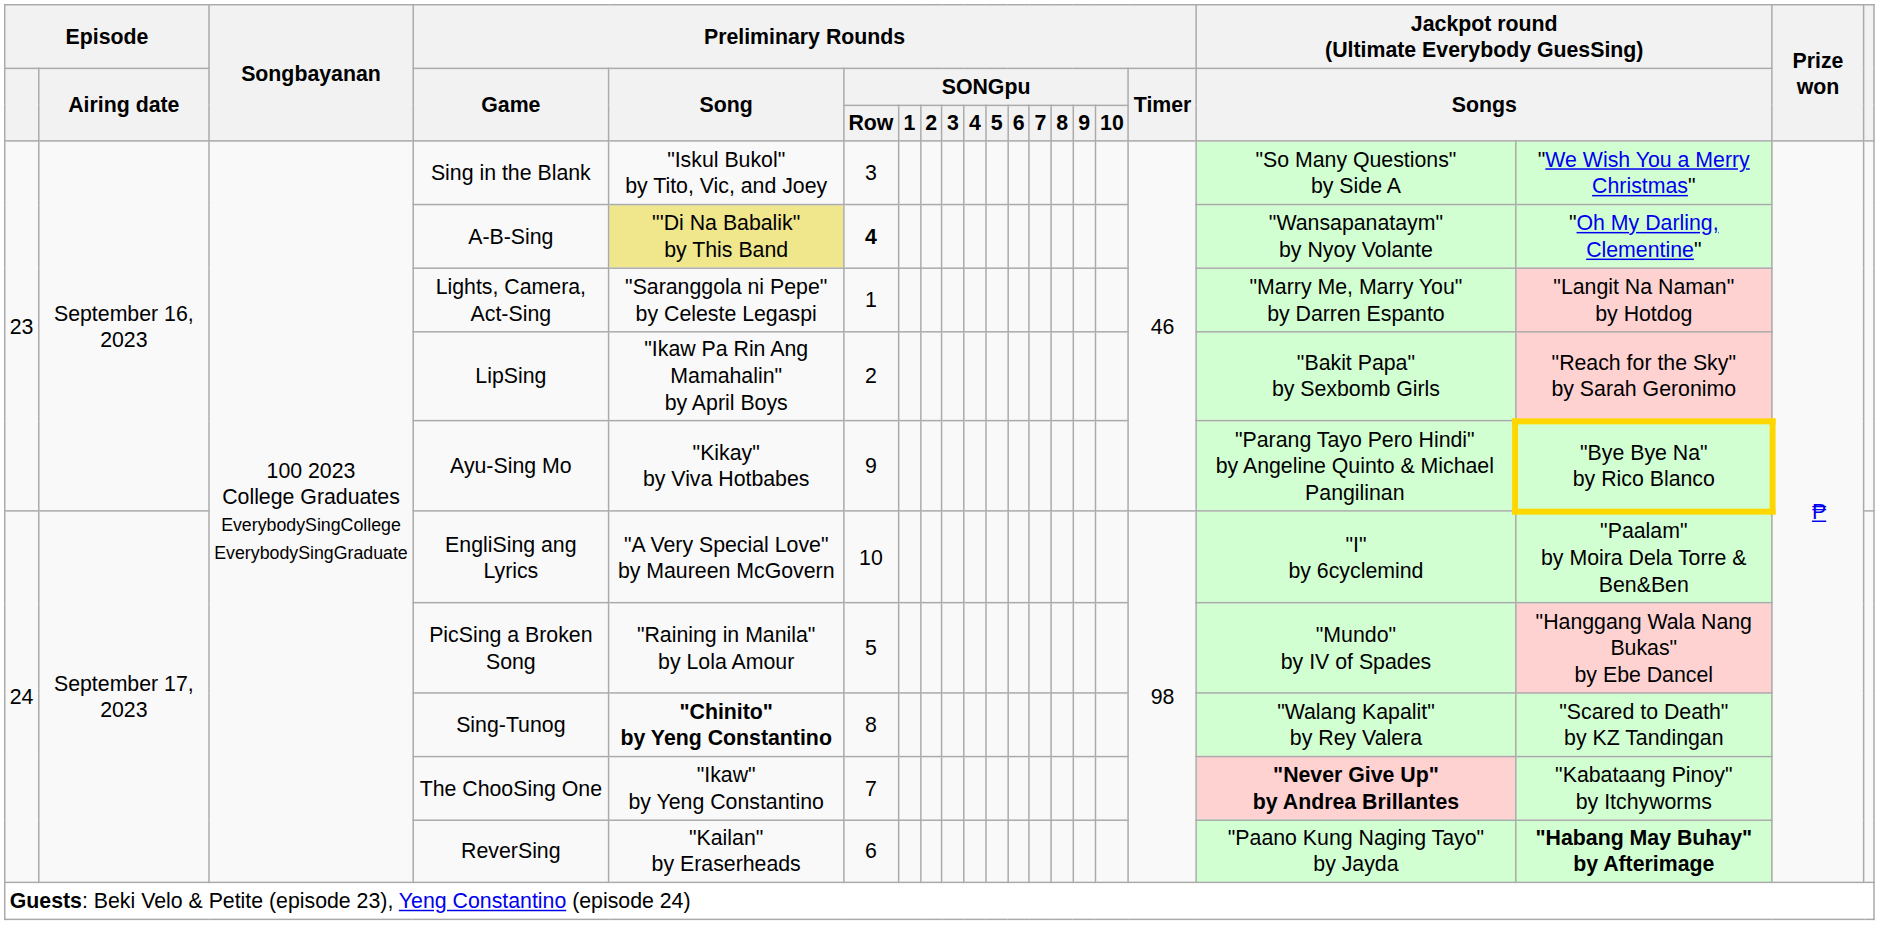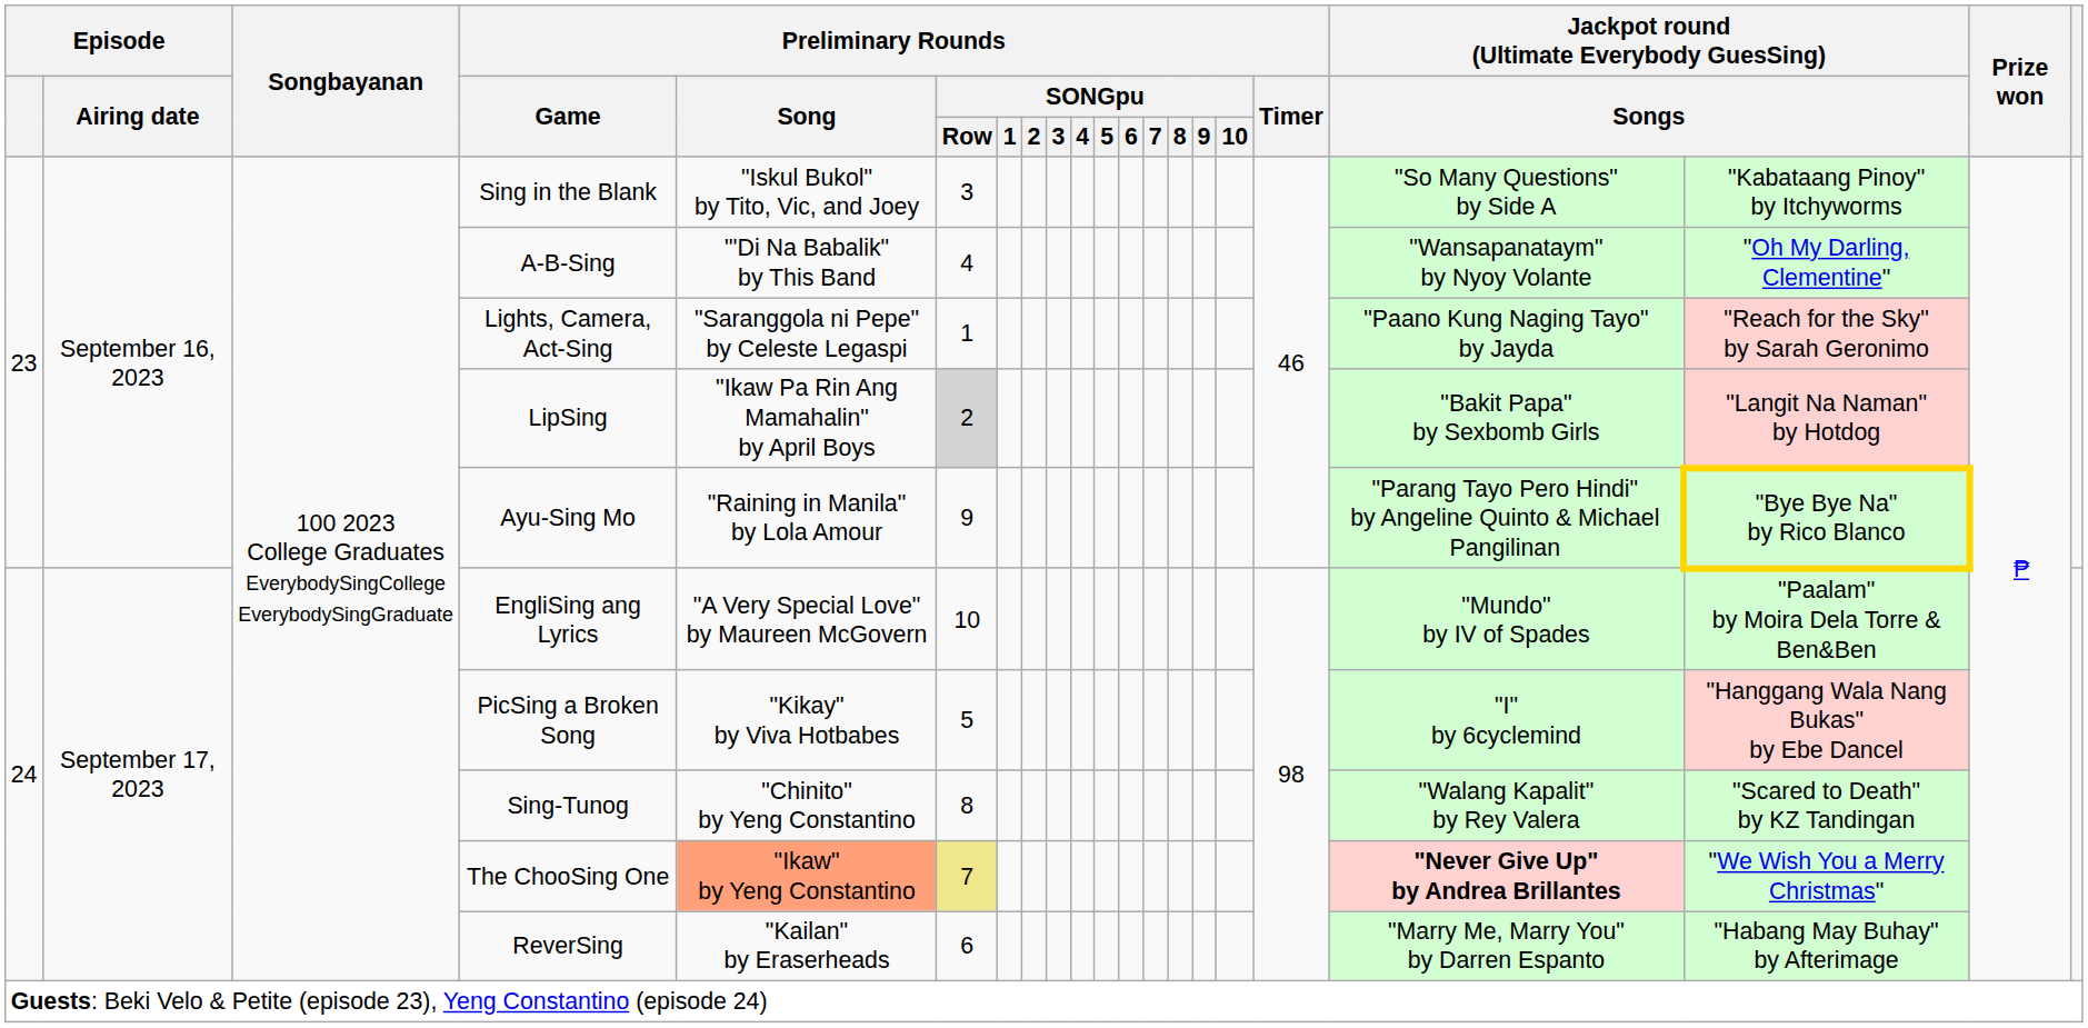 <table class="wikitable mw-collapsible mw-collapsed" style="text-align:center; font-size:90%; line-height:18px;" width="100%">
 <tr>
 <th colspan=2>Episode</th>
 <th rowspan=3>Songbayanan</th>
 <th colspan=14>Preliminary Rounds</th>
 <th colspan=2>Jackpot round<br><strong>(Ultimate Everybody GuesSing)</strong></th>
 <th rowspan=3>Prize won</th>
 <th rowspan=3></th>
 </tr>
 <tr>
 <th rowspan=2></th>
 <th rowspan=2>Airing date</th>
 <th rowspan=2>Game</th>
 <th rowspan=2>Song</th>
 <th colspan=11>SONGpu</th>
 <th rowspan=2>Timer</th>
 <th colspan=2 rowspan=2>Songs</th>
 </tr>
 <tr>
 <th>Row</th>
 <th>1</th>
 <th>2</th>
 <th>3</th>
 <th>4</th>
 <th>5</th>
 <th>6</th>
 <th>7</th>
 <th>8</th>
 <th>9</th>
 <th>10</th>
 </tr>
 <tr>
 <td rowspan=5>23</td>
 <td rowspan=5>September 16, 2023</td>
 <td rowspan=10>100 2023<br>College Graduates<br><small>EverybodySingCollege<br>EverybodySingGraduate</small></td>
 <td>Sing in the Blank</td>
 <td>"Iskul Bukol"<br>by Tito, Vic, and Joey</td>
 <td>3</td>
 <td></td>
 <td></td>
 <td></td>
 <td></td>
 <td></td>
 <td></td>
 <td></td>
 <td></td>
 <td></td>
 <td></td>
 <td rowspan=5>46<br></td>
 <td bgcolor=D2FFD2>"So Many Questions"<br>by Side A</td>
-<td bgcolor=D2FFD2>"<a href='#'>We Wish You a Merry Christmas</a>"</td>
+<td bgcolor=D2FFD2>"Kabataang Pinoy"<br>by Itchyworms</td>
 <td rowspan=10><a href='#'>₱</a></td>
 <td rowspan=5><br></td>
 </tr>
 <tr>
 <td>A-B-Sing</td>
-<td style="background: khaki;">"'Di Na Babalik"<br>by This Band</td>
-<td><strong>4</strong></td>
+<td>"'Di Na Babalik"<br>by This Band</td>
+<td>4</td>
 <td></td>
 <td></td>
 <td></td>
 <td></td>
 <td></td>
 <td></td>
 <td></td>
 <td></td>
 <td></td>
 <td></td>
 <td bgcolor=D2FFD2>"Wansapanataym"<br>by Nyoy Volante</td>
 <td bgcolor=D2FFD2>"<a href='#'>Oh My Darling, Clementine</a>"</td>
 </tr>
 <tr>
 <td>Lights, Camera, Act-Sing</td>
 <td>"Saranggola ni Pepe"<br>by Celeste Legaspi</td>
 <td>1</td>
 <td></td>
 <td></td>
 <td></td>
 <td></td>
 <td></td>
 <td></td>
 <td></td>
 <td></td>
 <td></td>
 <td></td>
-<td bgcolor=D2FFD2>"Marry Me, Marry You"<br>by Darren Espanto</td>
-<td bgcolor=FFD2D2>"Langit Na Naman"<br>by Hotdog</td>
+<td bgcolor=D2FFD2>"Paano Kung Naging Tayo"<br>by Jayda</td>
+<td bgcolor=FFD2D2>"Reach for the Sky"<br>by Sarah Geronimo</td>
 </tr>
 <tr>
 <td>LipSing</td>
 <td>"Ikaw Pa Rin Ang Mamahalin"<br>by April Boys</td>
-<td>2</td>
+<td style="background: lightgrey;">2</td>
 <td></td>
 <td></td>
 <td></td>
 <td></td>
 <td></td>
 <td></td>
 <td></td>
 <td></td>
 <td></td>
 <td></td>
 <td bgcolor=D2FFD2>"Bakit Papa"<br>by Sexbomb Girls</td>
-<td bgcolor=FFD2D2>"Reach for the Sky"<br>by Sarah Geronimo</td>
+<td bgcolor=FFD2D2>"Langit Na Naman"<br>by Hotdog</td>
 </tr>
 <tr>
 <td>Ayu-Sing Mo</td>
-<td>"Kikay"<br>by Viva Hotbabes</td>
+<td>"Raining in Manila"<br>by Lola Amour</td>
 <td>9</td>
 <td></td>
 <td></td>
 <td></td>
 <td></td>
 <td></td>
 <td></td>
 <td></td>
 <td></td>
 <td></td>
 <td></td>
 <td bgcolor=D2FFD2>"Parang Tayo Pero Hindi"<br>by Angeline Quinto & Michael Pangilinan</td>
 <td style="background: #D2FFD2; border:solid 4px #FFD700;">"Bye Bye Na"<br>by Rico Blanco</td>
 </tr>
 <tr>
 <td rowspan=5>24</td>
 <td rowspan=5>September 17, 2023</td>
 <td>EngliSing ang Lyrics</td>
 <td>"A Very Special Love"<br>by Maureen McGovern</td>
 <td>10</td>
 <td></td>
 <td></td>
 <td></td>
 <td></td>
 <td></td>
 <td></td>
 <td></td>
 <td></td>
 <td></td>
 <td></td>
 <td rowspan=5>98<br></td>
-<td bgcolor=D2FFD2>"I"<br>by 6cyclemind</td>
+<td bgcolor=D2FFD2>"Mundo"<br>by IV of Spades</td>
 <td bgcolor=D2FFD2>"Paalam"<br>by Moira Dela Torre & Ben&Ben</td>
 <td rowspan=5><br></td>
 </tr>
 <tr>
 <td>PicSing a Broken Song</td>
-<td>"Raining in Manila"<br>by Lola Amour</td>
+<td>"Kikay"<br>by Viva Hotbabes</td>
 <td>5</td>
 <td></td>
 <td></td>
 <td></td>
 <td></td>
 <td></td>
 <td></td>
 <td></td>
 <td></td>
 <td></td>
 <td></td>
-<td bgcolor=D2FFD2>"Mundo"<br>by IV of Spades</td>
+<td bgcolor=D2FFD2>"I"<br>by 6cyclemind</td>
 <td bgcolor=FFD2D2>"Hanggang Wala Nang Bukas"<br>by Ebe Dancel</td>
 </tr>
 <tr>
 <td>Sing-Tunog</td>
-<td><strong>"Chinito"<br>by Yeng Constantino</strong></td>
+<td>"Chinito"<br>by Yeng Constantino</td>
 <td>8</td>
 <td></td>
 <td></td>
 <td></td>
 <td></td>
 <td></td>
 <td></td>
 <td></td>
 <td></td>
 <td></td>
 <td></td>
 <td bgcolor=D2FFD2>"Walang Kapalit"<br>by Rey Valera</td>
 <td bgcolor=D2FFD2>"Scared to Death"<br>by KZ Tandingan</td>
 </tr>
 <tr>
 <td>The ChooSing One</td>
-<td>"Ikaw"<br>by Yeng Constantino</td>
-<td>7</td>
+<td style="background: lightsalmon;">"Ikaw"<br>by Yeng Constantino</td>
+<td style="background: khaki;">7</td>
 <td></td>
 <td></td>
 <td></td>
 <td></td>
 <td></td>
 <td></td>
 <td></td>
 <td></td>
 <td></td>
 <td></td>
 <td bgcolor=FFD2D2><strong>"Never Give Up"<br>by Andrea Brillantes</strong></td>
-<td bgcolor=D2FFD2>"Kabataang Pinoy"<br>by Itchyworms</td>
+<td bgcolor=D2FFD2>"<a href='#'>We Wish You a Merry Christmas</a>"</td>
 </tr>
 <tr>
 <td>ReverSing</td>
 <td>"Kailan"<br>by Eraserheads</td>
 <td>6</td>
 <td></td>
 <td></td>
 <td></td>
 <td></td>
 <td></td>
 <td></td>
 <td></td>
 <td></td>
 <td></td>
 <td></td>
-<td bgcolor=D2FFD2>"Paano Kung Naging Tayo"<br>by Jayda</td>
-<td bgcolor=D2FFD2><strong>"Habang May Buhay"<br>by Afterimage</strong></td>
+<td bgcolor=D2FFD2>"Marry Me, Marry You"<br>by Darren Espanto</td>
+<td bgcolor=D2FFD2>"Habang May Buhay"<br>by Afterimage</td>
 </tr>
 <tr>
 <td colspan=21 style="background:white;" align="left"><strong>Guests</strong>: Beki Velo & Petite (episode 23), <a href='#'>Yeng Constantino</a> (episode 24)</td>
 </tr>
 </table>
